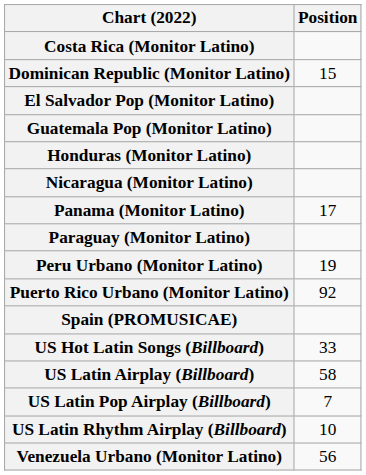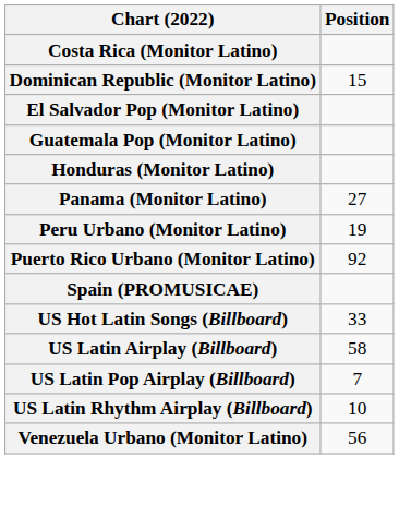 <table class="wikitable sortable plainrowheaders" style="text-align:center">
 <tr>
 <th scope="col">Chart (2022)</th>
 <th scope="col">Position</th>
 </tr>
 <tr>
 <th scope="row">Costa Rica (Monitor Latino)</th>
 <td></td>
 </tr>
 <tr>
 <th scope="row">Dominican Republic (Monitor Latino)</th>
 <td>15</td>
 </tr>
 <tr>
 <th scope="row">El Salvador Pop (Monitor Latino)</th>
 <td></td>
 </tr>
 <tr>
 <th scope="row">Guatemala Pop (Monitor Latino)</th>
 <td></td>
 </tr>
 <tr>
 <th scope="row">Honduras (Monitor Latino)</th>
 <td></td>
 </tr>
 <tr>
-<th scope="row">Nicaragua (Monitor Latino)</th>
-<td></td>
-</tr>
-<tr>
 <th scope="row">Panama (Monitor Latino)</th>
-<td>17</td>
-</tr>
-<tr>
-<th scope="row">Paraguay (Monitor Latino)</th>
-<td></td>
+<td>27</td>
 </tr>
 <tr>
 <th scope="row">Peru Urbano (Monitor Latino)</th>
 <td>19</td>
 </tr>
 <tr>
 <th scope="row">Puerto Rico Urbano (Monitor Latino)</th>
 <td>92</td>
 </tr>
 <tr>
 <th scope="row">Spain (PROMUSICAE)</th>
 <td></td>
 </tr>
 <tr>
 <th scope="row">US Hot Latin Songs (<em>Billboard</em>)</th>
 <td>33</td>
 </tr>
 <tr>
 <th scope="row">US Latin Airplay (<em>Billboard</em>)</th>
 <td>58</td>
 </tr>
 <tr>
 <th scope="row">US Latin Pop Airplay (<em>Billboard</em>)</th>
 <td>7</td>
 </tr>
 <tr>
 <th scope="row">US Latin Rhythm Airplay (<em>Billboard</em>)</th>
 <td>10</td>
 </tr>
 <tr>
 <th scope="row">Venezuela Urbano (Monitor Latino)</th>
 <td>56</td>
 </tr>
 </table>
